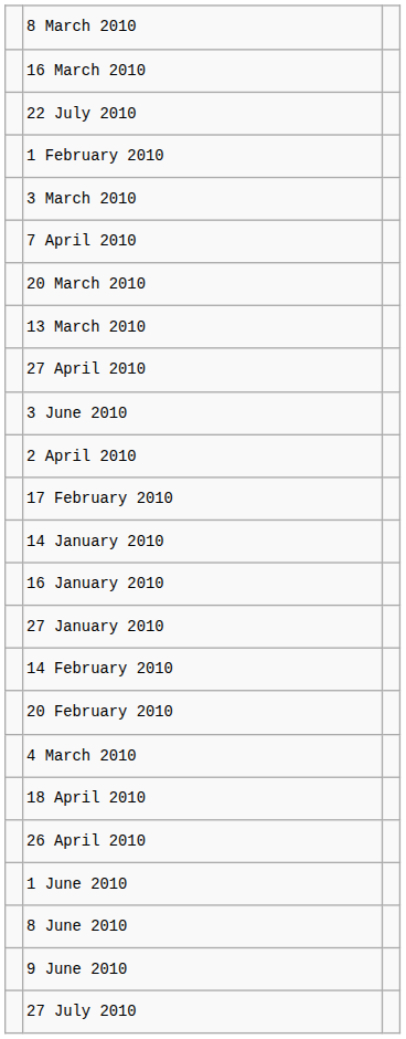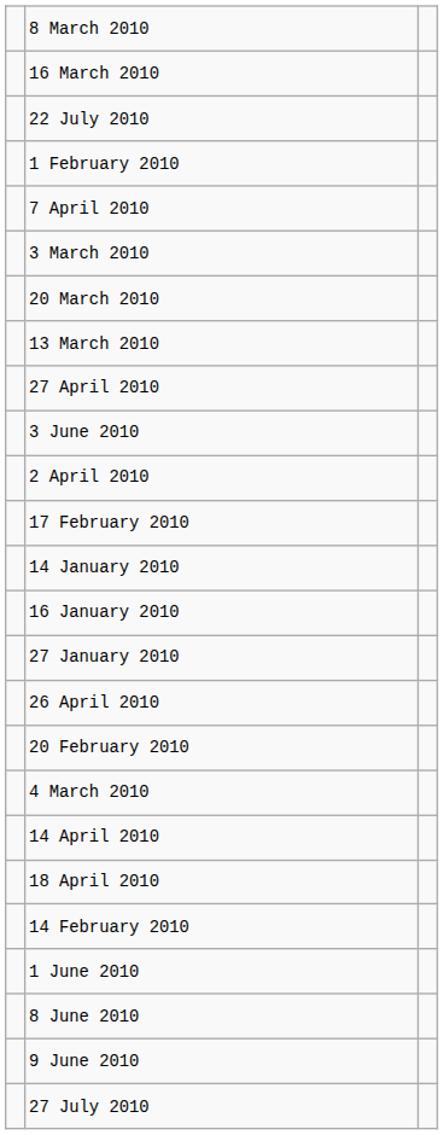 <table class="wikitable" style="font-size: 80%; float: left; width: 26em; margin-right: 1em; height: 700px">
 <tr>
 <td></td>
 <td>8 March 2010</td>
 <td></td>
 </tr>
 <tr>
 <td></td>
 <td>16 March 2010</td>
 <td></td>
 </tr>
 <tr>
 <td></td>
 <td>22 July 2010</td>
 <td></td>
 </tr>
 <tr>
 <td></td>
 <td>1 February 2010</td>
 <td></td>
 </tr>
 <tr>
 <td></td>
-<td>3 March 2010</td>
+<td>7 April 2010</td>
 <td></td>
 </tr>
 <tr>
 <td></td>
-<td>7 April 2010</td>
+<td>3 March 2010</td>
 <td></td>
 </tr>
 <tr>
 <td></td>
 <td>20 March 2010</td>
 <td></td>
 </tr>
 <tr>
 <td></td>
 <td>13 March 2010</td>
 <td></td>
 </tr>
 <tr>
 <td></td>
 <td>27 April 2010</td>
 <td></td>
 </tr>
 <tr>
 <td></td>
 <td>3 June 2010</td>
 <td></td>
 </tr>
 <tr>
 <td></td>
 <td>2 April 2010</td>
 <td></td>
 </tr>
 <tr>
 <td></td>
 <td>17 February 2010</td>
 <td></td>
 </tr>
 <tr>
 <td></td>
 <td>14 January 2010</td>
 <td></td>
 </tr>
 <tr>
 <td></td>
 <td>16 January 2010</td>
 <td></td>
 </tr>
 <tr>
 <td></td>
 <td>27 January 2010</td>
 <td></td>
 </tr>
 <tr>
 <td></td>
-<td>14 February 2010</td>
+<td>26 April 2010</td>
 <td></td>
 </tr>
 <tr>
 <td></td>
 <td>20 February 2010</td>
 <td></td>
 </tr>
 <tr>
 <td></td>
 <td>4 March 2010</td>
 <td></td>
 </tr>
 <tr>
 <td></td>
+<td>14 April 2010</td>
+<td></td>
+</tr>
+<tr>
+<td></td>
 <td>18 April 2010</td>
 <td></td>
 </tr>
 <tr>
 <td></td>
-<td>26 April 2010</td>
+<td>14 February 2010</td>
 <td></td>
 </tr>
 <tr>
 <td></td>
 <td>1 June 2010</td>
 <td></td>
 </tr>
 <tr>
 <td></td>
 <td>8 June 2010</td>
 <td></td>
 </tr>
 <tr>
 <td></td>
 <td>9 June 2010</td>
 <td></td>
 </tr>
 <tr>
 <td></td>
 <td>27 July 2010</td>
 <td></td>
 </tr>
 </table>
